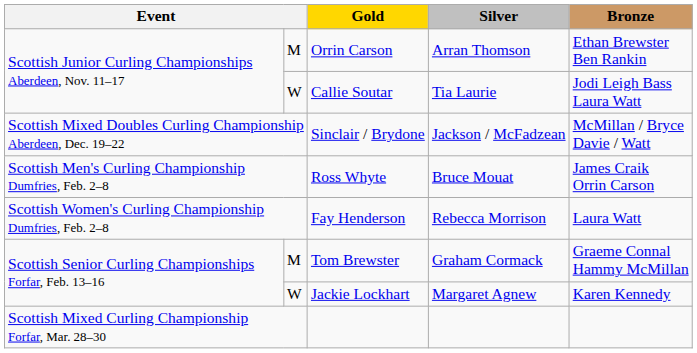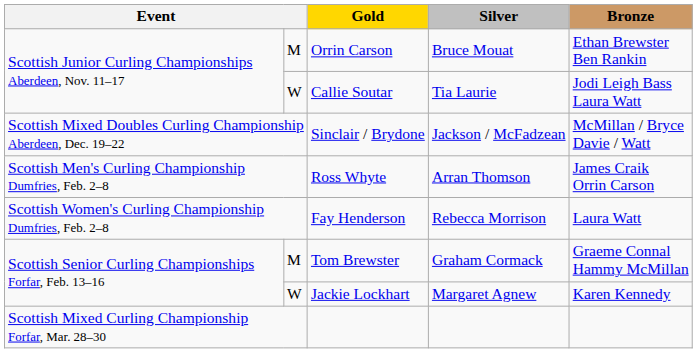 <table class="wikitable">
 <tr>
 <th colspan=2>Event</th>
 <th style="background:gold">Gold</th>
 <th style="background:silver">Silver</th>
 <th style="background:#cc9966">Bronze</th>
 </tr>
 <tr>
 <td rowspan="2"><a href='#'>Scottish Junior Curling Championships</a> <br> <small><a href='#'>Aberdeen</a>, Nov. 11–17</small></td>
 <td>M</td>
 <td><a href='#'>Orrin Carson</a></td>
-<td><a href='#'>Arran Thomson</a></td>
+<td><a href='#'>Bruce Mouat</a></td>
 <td><a href='#'>Ethan Brewster</a><br><a href='#'>Ben Rankin</a></td>
 </tr>
 <tr>
 <td>W</td>
 <td><a href='#'>Callie Soutar</a></td>
 <td><a href='#'>Tia Laurie</a></td>
 <td><a href='#'>Jodi Leigh Bass</a><br><a href='#'>Laura Watt</a></td>
 </tr>
 <tr>
 <td colspan="2"><a href='#'>Scottish Mixed Doubles Curling Championship</a> <br> <small><a href='#'>Aberdeen</a>, Dec. 19–22</small></td>
 <td><a href='#'>Sinclair</a> / <a href='#'>Brydone</a></td>
 <td><a href='#'>Jackson</a> / <a href='#'>McFadzean</a></td>
 <td><a href='#'>McMillan</a> / <a href='#'>Bryce</a> <br> <a href='#'>Davie</a> / <a href='#'>Watt</a></td>
 </tr>
 <tr>
 <td colspan="2"><a href='#'>Scottish Men's Curling Championship</a> <br> <small><a href='#'>Dumfries</a>, Feb. 2–8</small></td>
 <td><a href='#'>Ross Whyte</a></td>
-<td><a href='#'>Bruce Mouat</a></td>
+<td><a href='#'>Arran Thomson</a></td>
 <td><a href='#'>James Craik</a><br><a href='#'>Orrin Carson</a></td>
 </tr>
 <tr>
 <td colspan="2"><a href='#'>Scottish Women's Curling Championship</a> <br> <small><a href='#'>Dumfries</a>, Feb. 2–8</small></td>
 <td><a href='#'>Fay Henderson</a></td>
 <td><a href='#'>Rebecca Morrison</a></td>
 <td><a href='#'>Laura Watt</a></td>
 </tr>
 <tr>
 <td rowspan="2"><a href='#'>Scottish Senior Curling Championships</a> <br> <small><a href='#'>Forfar</a>, Feb. 13–16</small></td>
 <td>M</td>
 <td><a href='#'>Tom Brewster</a></td>
 <td><a href='#'>Graham Cormack</a></td>
 <td><a href='#'>Graeme Connal</a> <br> <a href='#'>Hammy McMillan</a></td>
 </tr>
 <tr>
 <td>W</td>
 <td><a href='#'>Jackie Lockhart</a></td>
 <td><a href='#'>Margaret Agnew</a></td>
 <td><a href='#'>Karen Kennedy</a></td>
 </tr>
 <tr>
 <td colspan="2"><a href='#'>Scottish Mixed Curling Championship</a> <br> <small><a href='#'>Forfar</a>, Mar. 28–30</small></td>
 <td></td>
 <td></td>
 <td></td>
 </tr>
 </table>
